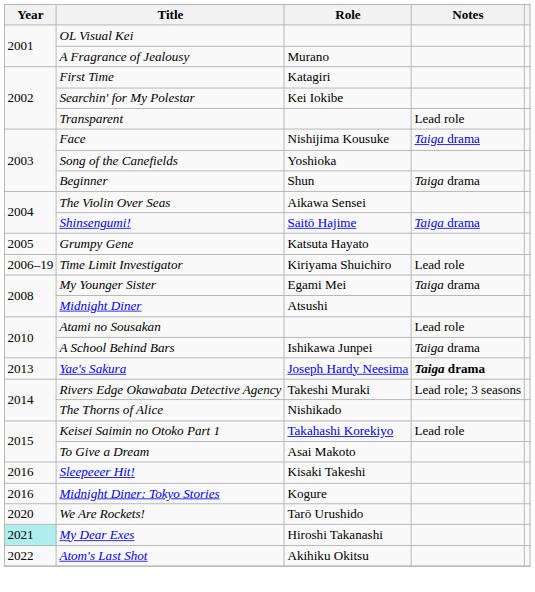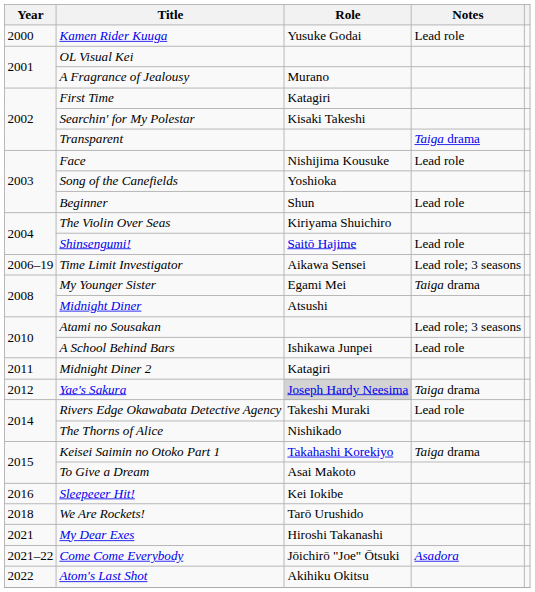 <table class="wikitable sortable">
 <tr>
 <th>Year</th>
 <th>Title</th>
 <th>Role</th>
 <th class="unsortable">Notes</th>
 <th class="unsortable"></th>
+</tr>
+<tr>
+<td>2000</td>
+<td><em><a href='#'>Kamen Rider Kuuga</a></em></td>
+<td>Yusuke Godai</td>
+<td>Lead role</td>
+<td></td>
 </tr>
 <tr>
 <td rowspan="2">2001</td>
 <td><em>OL Visual Kei</em></td>
 <td></td>
 <td></td>
 <td></td>
 </tr>
 <tr>
 <td><em>A Fragrance of Jealousy</em></td>
 <td>Murano</td>
 <td></td>
 <td></td>
 </tr>
 <tr>
 <td rowspan="3">2002</td>
 <td><em>First Time</em></td>
 <td>Katagiri</td>
 <td></td>
 <td></td>
 </tr>
 <tr>
 <td><em>Searchin' for My Polestar</em></td>
-<td>Kei Iokibe</td>
+<td>Kisaki Takeshi</td>
 <td></td>
 <td></td>
 </tr>
 <tr>
 <td><em>Transparent</em></td>
 <td></td>
-<td>Lead role</td>
+<td><a href='#'><em>Taiga</em> drama</a></td>
 <td></td>
 </tr>
 <tr>
 <td rowspan="3">2003</td>
 <td><em>Face</em></td>
 <td>Nishijima Kousuke</td>
-<td><a href='#'><em>Taiga</em> drama</a></td>
+<td>Lead role</td>
 <td></td>
 </tr>
 <tr>
 <td><em>Song of the Canefields</em></td>
 <td>Yoshioka</td>
 <td></td>
 <td></td>
 </tr>
 <tr>
 <td><em>Beginner</em></td>
 <td>Shun</td>
-<td><em>Taiga</em> drama</td>
+<td>Lead role</td>
 <td></td>
 </tr>
 <tr>
 <td rowspan="2">2004</td>
 <td><em>The Violin Over Seas</em></td>
-<td>Aikawa Sensei</td>
+<td>Kiriyama Shuichiro</td>
 <td></td>
 <td></td>
 </tr>
 <tr>
 <td><em><a href='#'>Shinsengumi!</a></em></td>
 <td><a href='#'>Saitō Hajime</a></td>
-<td><a href='#'><em>Taiga</em> drama</a></td>
-<td></td>
-</tr>
-<tr>
-<td>2005</td>
-<td><em>Grumpy Gene</em></td>
-<td>Katsuta Hayato</td>
-<td></td>
+<td>Lead role</td>
 <td></td>
 </tr>
 <tr>
 <td>2006–19</td>
 <td><em>Time Limit Investigator</em></td>
-<td>Kiriyama Shuichiro</td>
-<td>Lead role</td>
+<td>Aikawa Sensei</td>
+<td>Lead role; 3 seasons</td>
 <td></td>
 </tr>
 <tr>
 <td rowspan="2">2008</td>
 <td><em>My Younger Sister</em></td>
 <td>Egami Mei</td>
 <td><em>Taiga</em> drama</td>
 <td></td>
 </tr>
 <tr>
 <td><em><a href='#'>Midnight Diner</a></em></td>
 <td>Atsushi</td>
 <td></td>
 <td></td>
 </tr>
 <tr>
 <td rowspan="2">2010</td>
 <td><em>Atami no Sousakan</em></td>
 <td></td>
-<td>Lead role</td>
+<td>Lead role; 3 seasons</td>
 <td></td>
 </tr>
 <tr>
 <td><em>A School Behind Bars</em></td>
 <td>Ishikawa Junpei</td>
-<td><em>Taiga</em> drama</td>
+<td>Lead role</td>
 <td></td>
 </tr>
 <tr>
-<td>2013</td>
+<td>2011</td>
+<td><em>Midnight Diner 2</em></td>
+<td>Katagiri</td>
+<td></td>
+<td></td>
+</tr>
+<tr>
+<td>2012</td>
 <td><em><a href='#'>Yae's Sakura</a></em></td>
-<td><a href='#'>Joseph Hardy Neesima</a></td>
-<td><strong><em>Taiga</em> drama</strong></td>
+<td style="background: lightgrey;"><a href='#'>Joseph Hardy Neesima</a></td>
+<td><em>Taiga</em> drama</td>
 <td></td>
 </tr>
 <tr>
 <td rowspan="2">2014</td>
 <td><em>Rivers Edge Okawabata Detective Agency</em></td>
 <td>Takeshi Muraki</td>
-<td>Lead role; 3 seasons</td>
+<td>Lead role</td>
 <td></td>
 </tr>
 <tr>
 <td><em>The Thorns of Alice</em></td>
 <td>Nishikado</td>
 <td></td>
 <td></td>
 </tr>
 <tr>
 <td rowspan="2">2015</td>
 <td><em>Keisei Saimin no Otoko Part 1</em></td>
 <td><a href='#'>Takahashi Korekiyo</a></td>
-<td>Lead role</td>
+<td><em>Taiga</em> drama</td>
 <td></td>
 </tr>
 <tr>
 <td><em>To Give a Dream</em></td>
 <td>Asai Makoto</td>
 <td></td>
 <td></td>
 </tr>
 <tr>
 <td>2016</td>
 <td><em><a href='#'>Sleepeeer Hit!</a></em></td>
-<td>Kisaki Takeshi</td>
+<td>Kei Iokibe</td>
 <td></td>
 <td></td>
 </tr>
 <tr>
-<td>2016</td>
-<td><em><a href='#'>Midnight Diner: Tokyo Stories</a></em></td>
-<td>Kogure</td>
-<td></td>
-<td></td>
-</tr>
-<tr>
-<td>2020</td>
+<td>2018</td>
 <td><em>We Are Rockets!</em></td>
 <td>Tarō Urushido</td>
 <td></td>
 <td></td>
 </tr>
 <tr>
-<td style="background: paleturquoise;">2021</td>
+<td>2021</td>
 <td><em><a href='#'>My Dear Exes</a></em></td>
 <td>Hiroshi Takanashi</td>
 <td></td>
+<td></td>
+</tr>
+<tr>
+<td>2021–22</td>
+<td><em><a href='#'>Come Come Everybody</a></em></td>
+<td>Jōichirō "Joe" Ōtsuki</td>
+<td><em><a href='#'>Asadora</a></em></td>
 <td></td>
 </tr>
 <tr>
 <td>2022</td>
 <td><em><a href='#'>Atom's Last Shot</a></em></td>
 <td>Akihiku Okitsu</td>
 <td></td>
 <td></td>
 </tr>
 <tr>
 </tr>
 </table>
